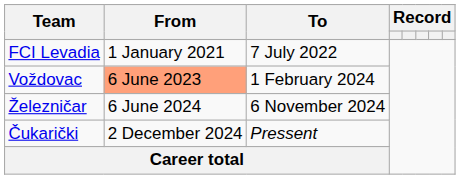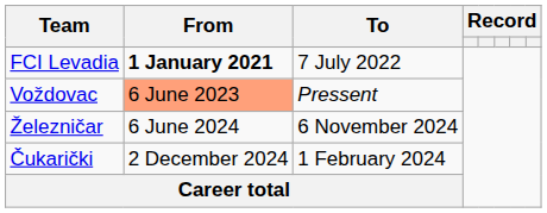 <table class="wikitable" style="text-align:center">
 <tr>
 <th rowspan=2>Team</th>
 <th rowspan=2>From</th>
 <th rowspan=2>To</th>
 <th colspan=8>Record</th>
 </tr>
 <tr>
 <th></th>
 <th></th>
 <th></th>
 <th></th>
 <th></th>
 </tr>
 <tr>
 <td align=left><a href='#'>FCI Levadia</a></td>
-<td align=left>1 January 2021</td>
+<td align=left><strong>1 January 2021</strong></td>
 <td align=left>7 July 2022<br></td>
 </tr>
 <tr>
 <td align=left><a href='#'>Voždovac</a></td>
 <td align=left style="background: lightsalmon;">6 June 2023</td>
-<td align=left>1 February 2024<br></td>
+<td align=left><em>Pressent</em><br></td>
 </tr>
 <tr>
 <td align=left><a href='#'>Železničar</a></td>
 <td align=left>6 June 2024</td>
 <td align=left>6 November 2024<br></td>
 </tr>
 <tr>
 <td align=left><a href='#'>Čukarički</a></td>
 <td align=left>2 December 2024</td>
-<td align=left><em>Pressent</em><br></td>
+<td align=left>1 February 2024<br></td>
 </tr>
 <tr>
 <th colspan=3>Career total<br></th>
 </tr>
 </table>
